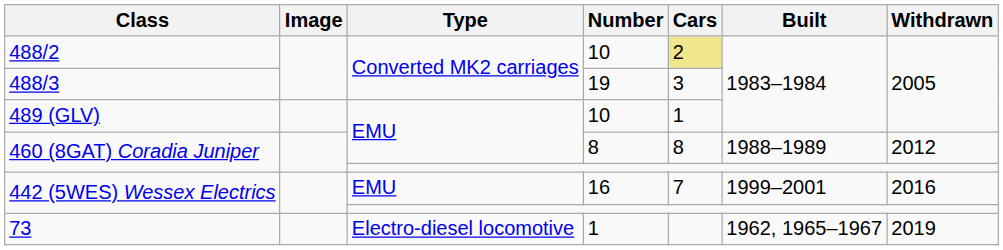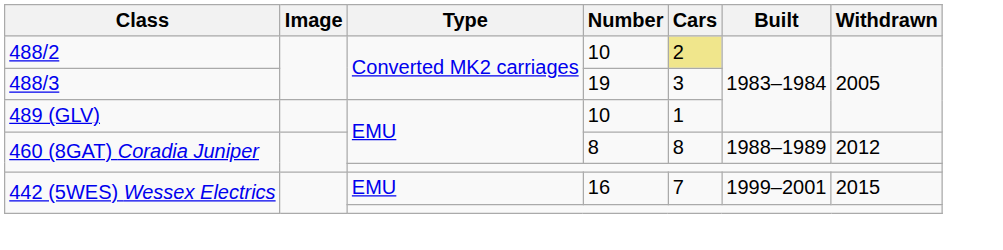 <table class="wikitable">
 <tr>
 <th>Class</th>
 <th>Image</th>
 <th>Type</th>
 <th>Number</th>
 <th>Cars</th>
 <th>Built</th>
 <th>Withdrawn</th>
 </tr>
 <tr>
 <td><a href='#'>488/2</a></td>
 <td rowspan="2"></td>
 <td rowspan="2"><a href='#'>Converted MK2 carriages</a></td>
 <td>10</td>
 <td style="background: khaki;">2</td>
 <td rowspan="3">1983–1984</td>
 <td rowspan="3">2005</td>
 </tr>
 <tr>
 <td><a href='#'>488/3</a></td>
 <td>19</td>
 <td>3</td>
 </tr>
 <tr>
 <td><a href='#'>489 (GLV)</a></td>
 <td></td>
 <td rowspan="2"><a href='#'>EMU</a></td>
 <td>10</td>
 <td>1</td>
 </tr>
 <tr>
 <td rowspan="2"><a href='#'>460 (8GAT) <em>Coradia Juniper</em></a></td>
 <td rowspan="2"></td>
 <td>8</td>
 <td>8</td>
 <td>1988–1989</td>
 <td>2012</td>
 </tr>
 <tr>
 <td colspan="5"></td>
 </tr>
 <tr>
 <td rowspan="2"><a href='#'>442 (5WES) <em>Wessex Electrics</em></a></td>
 <td rowspan="2"></td>
 <td><a href='#'>EMU</a></td>
 <td>16</td>
 <td>7</td>
 <td>1999–2001</td>
-<td>2016</td>
+<td>2015</td>
 </tr>
 <tr>
 <td colspan="5"></td>
 </tr>
-<tr>
-<td><a href='#'>73</a></td>
-<td></td>
-<td><a href='#'>Electro-diesel locomotive</a></td>
-<td>1</td>
-<td></td>
-<td>1962, 1965–1967</td>
-<td>2019</td>
-</tr>
 </table>
